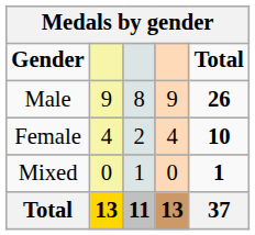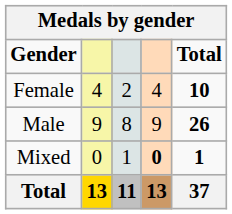 <table class="wikitable" style="font-size:80%; float:right; text-align:center">
 <tr bgcolor=EFEFEF>
 <th colspan=5>Medals by gender</th>
 </tr>
 <tr>
 <td><strong>Gender</strong></td>
 <td bgcolor=F7F6A8></td>
 <td bgcolor=DCE5E5></td>
 <td bgcolor=FFDAB9></td>
 <td><strong>Total</strong></td>
 </tr>
 <tr>
+<td>Female</td>
+<td bgcolor=F7F6A8>4</td>
+<td bgcolor=DCE5E5>2</td>
+<td bgcolor=FFDAB9>4</td>
+<td><strong>10</strong></td>
+</tr>
+<tr>
 <td>Male</td>
 <td bgcolor=F7F6A8>9</td>
 <td bgcolor=DCE5E5>8</td>
 <td bgcolor=FFDAB9>9</td>
 <td><strong>26</strong></td>
 </tr>
 <tr>
-<td>Female</td>
-<td bgcolor=F7F6A8>4</td>
-<td bgcolor=DCE5E5>2</td>
-<td bgcolor=FFDAB9>4</td>
-<td><strong>10</strong></td>
-</tr>
-<tr>
 <td>Mixed</td>
 <td bgcolor=F7F6A8>0</td>
 <td bgcolor=DCE5E5>1</td>
-<td bgcolor=FFDAB9>0</td>
+<td bgcolor=FFDAB9><strong>0</strong></td>
 <td><strong>1</strong></td>
 </tr>
 <tr>
 <th>Total</th>
 <th style="background:gold;">13</th>
 <th style="background:silver;">11</th>
 <th style="background:#c96;">13</th>
 <th>37</th>
 </tr>
 </table>
